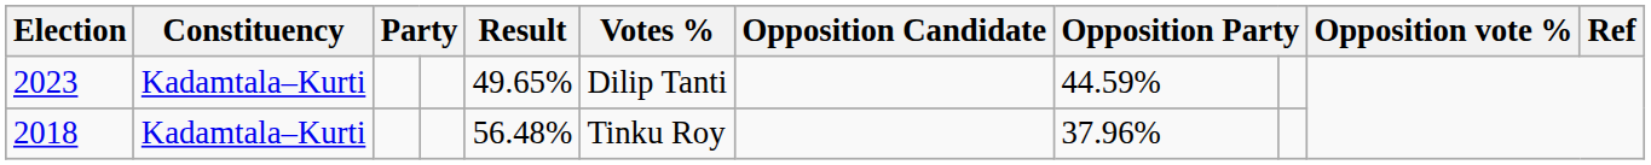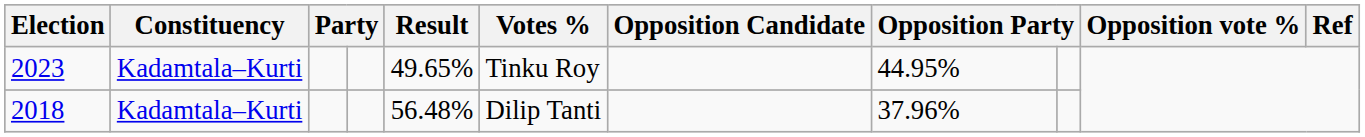 <table class="wikitable sortable">
 <tr>
 <th>Election</th>
 <th>Constituency</th>
 <th colspan="2">Party</th>
 <th>Result</th>
 <th>Votes %</th>
 <th>Opposition Candidate</th>
 <th colspan="2">Opposition Party</th>
 <th>Opposition vote %</th>
 <th>Ref</th>
 </tr>
 <tr>
 <td><a href='#'>2023</a></td>
 <td><a href='#'>Kadamtala–Kurti</a></td>
 <td></td>
 <td></td>
 <td>49.65%</td>
-<td>Dilip Tanti</td>
+<td>Tinku Roy</td>
 <td></td>
-<td>44.59%</td>
+<td>44.95%</td>
 <td></td>
 </tr>
 <tr>
 <td><a href='#'>2018</a></td>
 <td><a href='#'>Kadamtala–Kurti</a></td>
 <td></td>
 <td></td>
 <td>56.48%</td>
-<td>Tinku Roy</td>
+<td>Dilip Tanti</td>
 <td></td>
 <td>37.96%</td>
 <td></td>
 </tr>
 </table>
